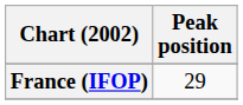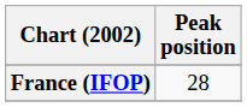 <table class="wikitable plainrowheaders sortable">
 <tr>
 <th scope="col">Chart (2002)</th>
 <th scope="col">Peak<br>position</th>
 </tr>
 <tr>
 </tr>
 <tr>
 <th scope="row">France (<a href='#'>IFOP</a>)</th>
-<td style="text-align:center">29</td>
+<td style="text-align:center">28</td>
 </tr>
 <tr>
 </tr>
 <tr>
 </tr>
 </table>
